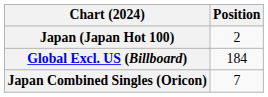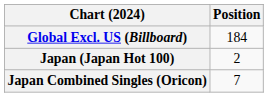 <table class="wikitable sortable plainrowheaders" style="text-align:center">
 <tr>
 <th scope="col">Chart (2024)</th>
 <th scope="col">Position</th>
 </tr>
 <tr>
+<th scope="row"><a href='#'>Global Excl. US</a> (<em>Billboard</em>)</th>
+<td>184</td>
+</tr>
+<tr>
 <th scope="row">Japan (Japan Hot 100)</th>
 <td>2</td>
-</tr>
-<tr>
-<th scope="row"><a href='#'>Global Excl. US</a> (<em>Billboard</em>)</th>
-<td>184</td>
 </tr>
 <tr>
 <th scope="row">Japan Combined Singles (Oricon)</th>
 <td>7</td>
 </tr>
 </table>
